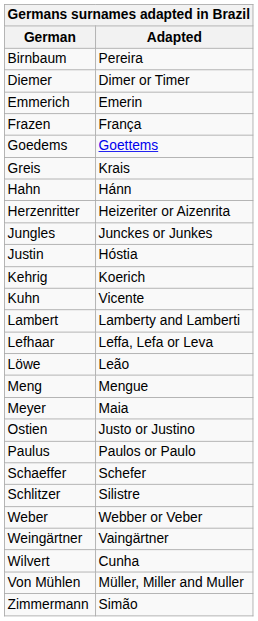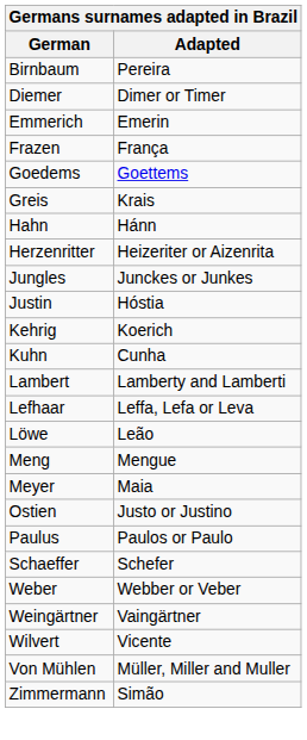 <table class="wikitable sortable">
 <tr>
 <th colspan=2>Germans surnames adapted in Brazil  </th>
 </tr>
 <tr>
 <th>German</th>
 <th>Adapted</th>
 </tr>
 <tr>
 <td>Birnbaum</td>
 <td>Pereira</td>
 </tr>
 <tr>
 <td>Diemer</td>
 <td>Dimer or Timer</td>
 </tr>
 <tr>
 <td>Emmerich</td>
 <td>Emerin</td>
 </tr>
 <tr>
 <td>Frazen</td>
 <td>França</td>
 </tr>
 <tr>
 <td>Goedems</td>
 <td><a href='#'>Goettems</a></td>
 </tr>
 <tr>
 <td>Greis</td>
 <td>Krais</td>
 </tr>
 <tr>
 <td>Hahn</td>
 <td>Hánn</td>
 </tr>
 <tr>
 <td>Herzenritter</td>
 <td>Heizeriter or Aizenrita</td>
 </tr>
 <tr>
 <td>Jungles</td>
 <td>Junckes or Junkes</td>
 </tr>
 <tr>
 <td>Justin</td>
 <td>Hóstia</td>
 </tr>
 <tr>
 <td>Kehrig</td>
 <td>Koerich</td>
 </tr>
 <tr>
 <td>Kuhn</td>
-<td>Vicente</td>
+<td>Cunha</td>
 </tr>
 <tr>
 <td>Lambert</td>
 <td>Lamberty and Lamberti</td>
 </tr>
 <tr>
 <td>Lefhaar</td>
 <td>Leffa, Lefa or Leva</td>
 </tr>
 <tr>
 <td>Löwe</td>
 <td>Leão</td>
 </tr>
 <tr>
 <td>Meng</td>
 <td>Mengue</td>
 </tr>
 <tr>
 <td>Meyer</td>
 <td>Maia</td>
 </tr>
 <tr>
 <td>Ostien</td>
 <td>Justo or Justino</td>
 </tr>
 <tr>
 <td>Paulus</td>
 <td>Paulos or Paulo</td>
 </tr>
 <tr>
 <td>Schaeffer</td>
 <td>Schefer</td>
 </tr>
 <tr>
-<td>Schlitzer</td>
-<td>Silistre</td>
-</tr>
-<tr>
 <td>Weber</td>
 <td>Webber or Veber</td>
 </tr>
 <tr>
 <td>Weingärtner</td>
 <td>Vaingärtner</td>
 </tr>
 <tr>
 <td>Wilvert</td>
-<td>Cunha</td>
+<td>Vicente</td>
 </tr>
 <tr>
 <td>Von Mühlen</td>
 <td>Müller, Miller and Muller</td>
 </tr>
 <tr>
 <td>Zimmermann</td>
 <td>Simão</td>
 </tr>
 </table>
